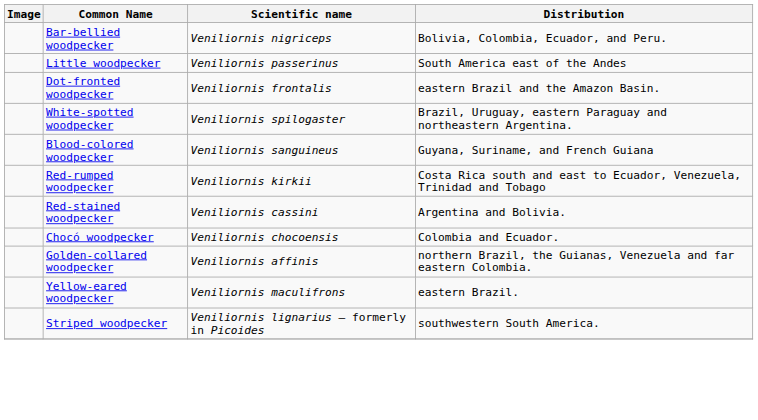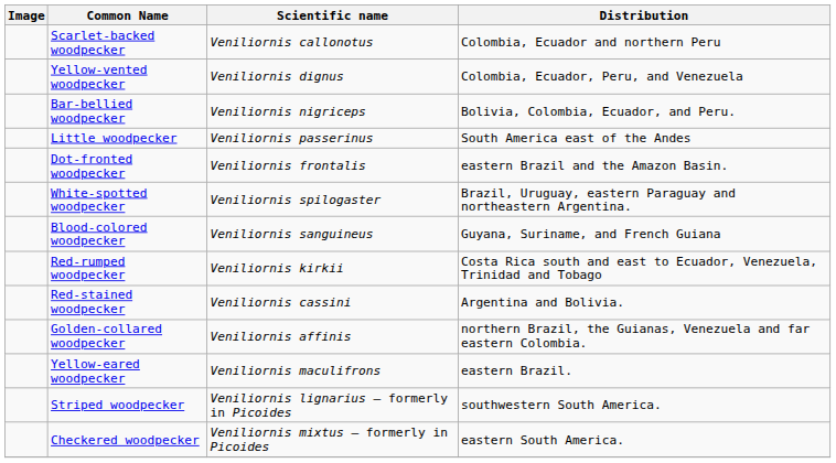 <table class="wikitable">
 <tr>
 <th>Image</th>
 <th>Common Name</th>
 <th>Scientific name</th>
 <th>Distribution</th>
+</tr>
+<tr>
+<td></td>
+<td><a href='#'>Scarlet-backed woodpecker</a></td>
+<td><em>Veniliornis callonotus</em></td>
+<td>Colombia, Ecuador and northern Peru</td>
+</tr>
+<tr>
+<td></td>
+<td><a href='#'>Yellow-vented woodpecker</a></td>
+<td><em>Veniliornis dignus</em></td>
+<td>Colombia, Ecuador, Peru, and Venezuela</td>
 </tr>
 <tr>
 <td></td>
 <td><a href='#'>Bar-bellied woodpecker</a></td>
 <td><em>Veniliornis nigriceps</em></td>
 <td>Bolivia, Colombia, Ecuador, and Peru.</td>
 </tr>
 <tr>
 <td></td>
 <td><a href='#'>Little woodpecker</a></td>
 <td><em>Veniliornis passerinus</em></td>
 <td>South America east of the Andes</td>
 </tr>
 <tr>
 <td></td>
 <td><a href='#'>Dot-fronted woodpecker</a></td>
 <td><em>Veniliornis frontalis</em></td>
 <td>eastern Brazil and the Amazon Basin.</td>
 </tr>
 <tr>
 <td></td>
 <td><a href='#'>White-spotted woodpecker</a></td>
 <td><em>Veniliornis spilogaster</em></td>
 <td>Brazil, Uruguay, eastern Paraguay and northeastern Argentina.</td>
 </tr>
 <tr>
 <td></td>
 <td><a href='#'>Blood-colored woodpecker</a></td>
 <td><em>Veniliornis sanguineus</em></td>
 <td>Guyana, Suriname, and French Guiana</td>
 </tr>
 <tr>
 <td></td>
 <td><a href='#'>Red-rumped woodpecker</a></td>
 <td><em>Veniliornis kirkii</em></td>
 <td>Costa Rica south and east to Ecuador, Venezuela, Trinidad and Tobago</td>
 </tr>
 <tr>
 <td></td>
 <td><a href='#'>Red-stained woodpecker</a></td>
 <td><em>Veniliornis cassini</em></td>
 <td>Argentina and Bolivia.</td>
 </tr>
 <tr>
 <td></td>
-<td><a href='#'>Chocó woodpecker</a></td>
-<td><em>Veniliornis chocoensis</em></td>
-<td>Colombia and Ecuador.</td>
-</tr>
-<tr>
-<td></td>
 <td><a href='#'>Golden-collared woodpecker</a></td>
 <td><em>Veniliornis affinis</em></td>
 <td>northern Brazil, the Guianas, Venezuela and far eastern Colombia.</td>
 </tr>
 <tr>
 <td></td>
 <td><a href='#'>Yellow-eared woodpecker</a></td>
 <td><em>Veniliornis maculifrons</em></td>
 <td>eastern Brazil.</td>
 </tr>
 <tr>
 <td></td>
 <td><a href='#'>Striped woodpecker</a></td>
 <td><em>Veniliornis lignarius</em> – formerly in <em>Picoides</em></td>
 <td>southwestern South America.</td>
 </tr>
 <tr>
+<td></td>
+<td><a href='#'>Checkered woodpecker</a></td>
+<td><em>Veniliornis mixtus</em> – formerly in <em>Picoides</em></td>
+<td>eastern South America.</td>
+</tr>
+<tr>
 </tr>
 </table>
